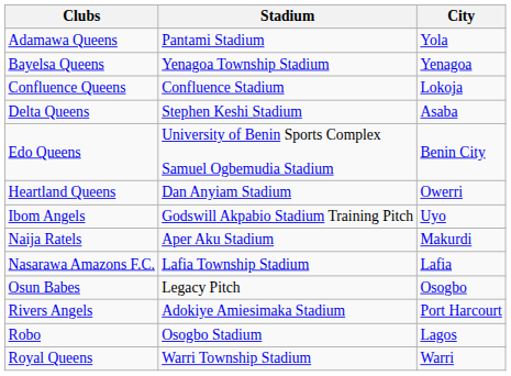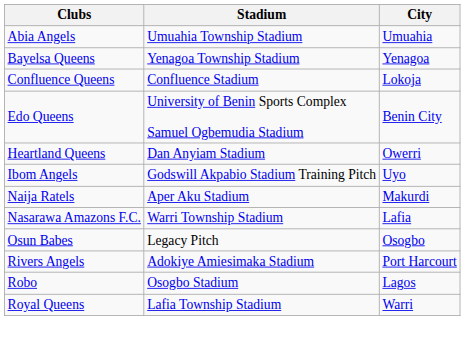 <table class="wikitable sortable">
 <tr>
 <th>Clubs</th>
 <th>Stadium</th>
 <th>City</th>
 </tr>
 <tr>
-<td><a href='#'>Adamawa Queens</a></td>
-<td><a href='#'>Pantami Stadium</a></td>
-<td><a href='#'>Yola</a></td>
+<td><a href='#'>Abia Angels</a></td>
+<td><a href='#'>Umuahia Township Stadium</a></td>
+<td><a href='#'>Umuahia</a></td>
 </tr>
 <tr>
 <td><a href='#'>Bayelsa Queens</a></td>
 <td><a href='#'>Yenagoa Township Stadium</a></td>
 <td><a href='#'>Yenagoa</a></td>
 </tr>
 <tr>
 <td><a href='#'>Confluence Queens</a></td>
 <td><a href='#'>Confluence Stadium</a></td>
 <td><a href='#'>Lokoja</a></td>
-</tr>
-<tr>
-<td><a href='#'>Delta Queens</a></td>
-<td><a href='#'>Stephen Keshi Stadium</a></td>
-<td><a href='#'>Asaba</a></td>
 </tr>
 <tr>
 <td><a href='#'>Edo Queens</a></td>
 <td><a href='#'>University of Benin</a> Sports Complex<br><br><a href='#'>Samuel Ogbemudia Stadium</a></td>
 <td><a href='#'>Benin City</a></td>
 </tr>
 <tr>
 <td><a href='#'>Heartland Queens</a></td>
 <td><a href='#'>Dan Anyiam Stadium</a></td>
 <td><a href='#'>Owerri</a></td>
 </tr>
 <tr>
 <td><a href='#'>Ibom Angels</a></td>
 <td><a href='#'>Godswill Akpabio Stadium</a> Training Pitch</td>
 <td><a href='#'>Uyo</a></td>
 </tr>
 <tr>
 <td><a href='#'>Naija Ratels</a></td>
 <td><a href='#'>Aper Aku Stadium</a></td>
 <td><a href='#'>Makurdi</a></td>
 </tr>
 <tr>
 <td><a href='#'>Nasarawa Amazons F.C.</a></td>
-<td><a href='#'>Lafia Township Stadium</a></td>
+<td><a href='#'>Warri Township Stadium</a></td>
 <td><a href='#'>Lafia</a></td>
 </tr>
 <tr>
 <td><a href='#'>Osun Babes</a></td>
 <td>Legacy Pitch</td>
 <td><a href='#'>Osogbo</a></td>
 </tr>
 <tr>
 <td><a href='#'>Rivers Angels</a></td>
 <td><a href='#'>Adokiye Amiesimaka Stadium</a></td>
 <td><a href='#'>Port Harcourt</a></td>
 </tr>
 <tr>
 <td><a href='#'>Robo</a></td>
 <td><a href='#'>Osogbo Stadium</a></td>
 <td><a href='#'>Lagos</a></td>
 </tr>
 <tr>
 <td><a href='#'>Royal Queens</a></td>
-<td><a href='#'>Warri Township Stadium</a></td>
+<td><a href='#'>Lafia Township Stadium</a></td>
 <td><a href='#'>Warri</a></td>
 </tr>
 </table>
